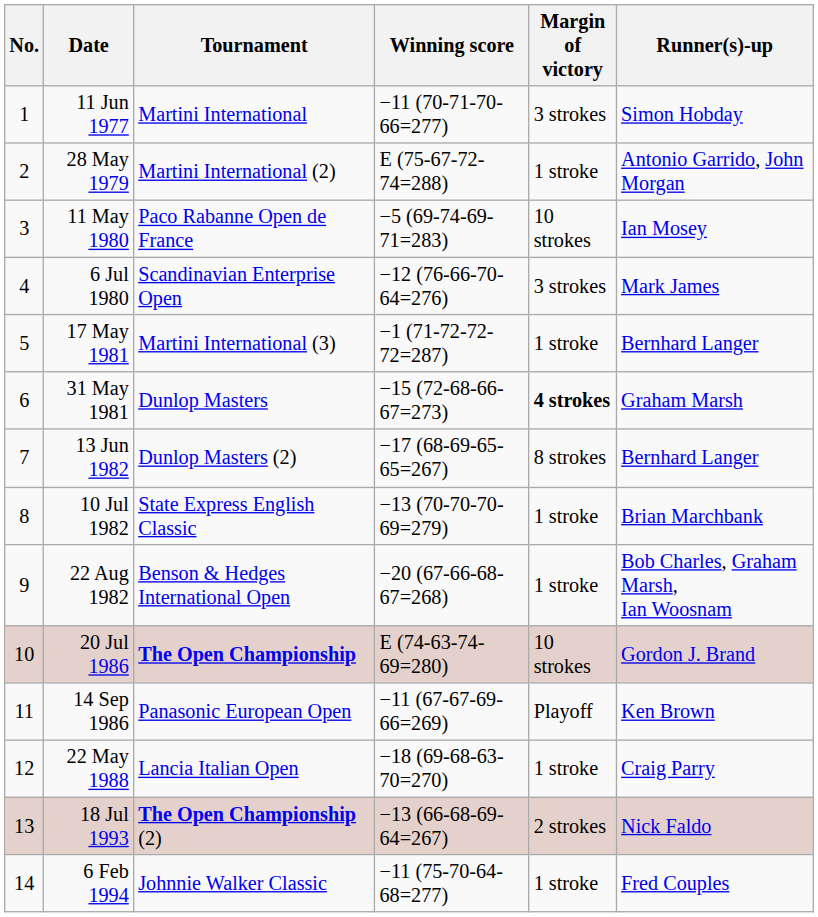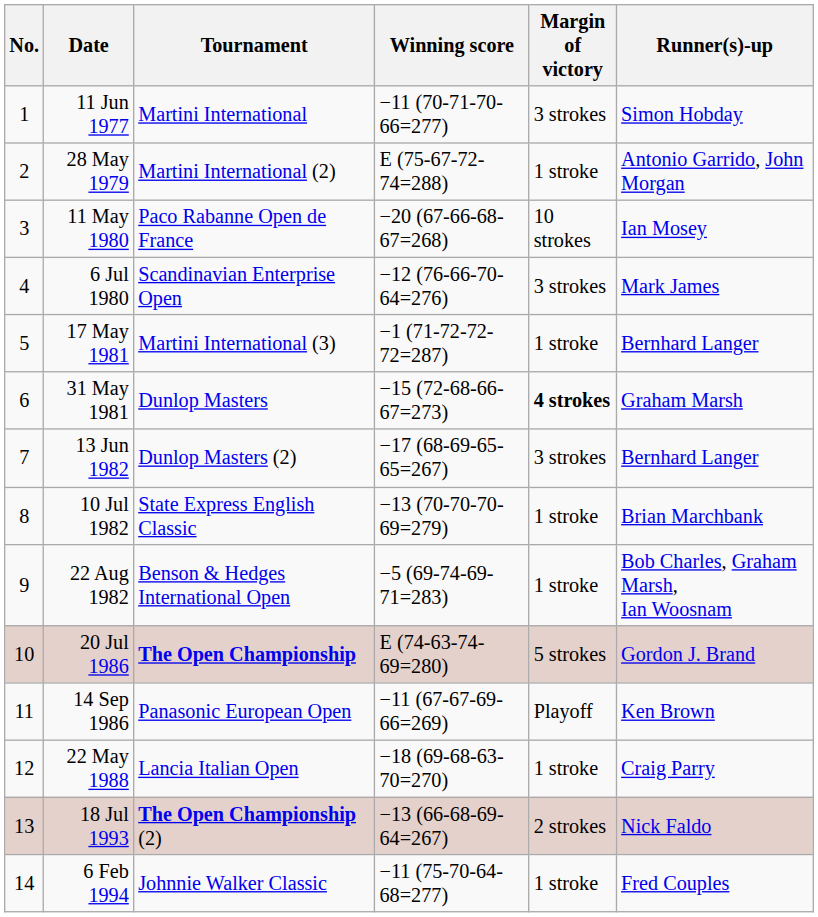 <table class="wikitable" style="font-size:95%;">
 <tr>
 <th>No.</th>
 <th>Date</th>
 <th>Tournament</th>
 <th>Winning score</th>
 <th>Margin of<br>victory</th>
 <th>Runner(s)-up</th>
 </tr>
 <tr>
 <td align=center>1</td>
 <td align=right>11 Jun <a href='#'>1977</a></td>
 <td><a href='#'>Martini International</a></td>
 <td>−11 (70-71-70-66=277)</td>
 <td>3 strokes</td>
 <td> <a href='#'>Simon Hobday</a></td>
 </tr>
 <tr>
 <td align=center>2</td>
 <td align=right>28 May <a href='#'>1979</a></td>
 <td><a href='#'>Martini International</a> (2)</td>
 <td>E (75-67-72-74=288)</td>
 <td>1 stroke</td>
 <td> <a href='#'>Antonio Garrido</a>,  <a href='#'>John Morgan</a></td>
 </tr>
 <tr>
 <td align=center>3</td>
 <td align=right>11 May <a href='#'>1980</a></td>
 <td><a href='#'>Paco Rabanne Open de France</a></td>
-<td>−5 (69-74-69-71=283)</td>
+<td>−20 (67-66-68-67=268)</td>
 <td>10 strokes</td>
 <td> <a href='#'>Ian Mosey</a></td>
 </tr>
 <tr>
 <td align=center>4</td>
 <td align=right>6 Jul 1980</td>
 <td><a href='#'>Scandinavian Enterprise Open</a></td>
 <td>−12 (76-66-70-64=276)</td>
 <td>3 strokes</td>
 <td> <a href='#'>Mark James</a></td>
 </tr>
 <tr>
 <td align=center>5</td>
 <td align=right>17 May <a href='#'>1981</a></td>
 <td><a href='#'>Martini International</a> (3)</td>
 <td>−1 (71-72-72-72=287)</td>
 <td>1 stroke</td>
 <td> <a href='#'>Bernhard Langer</a></td>
 </tr>
 <tr>
 <td align=center>6</td>
 <td align=right>31 May 1981</td>
 <td><a href='#'>Dunlop Masters</a></td>
 <td>−15 (72-68-66-67=273)</td>
 <td><strong>4 strokes</strong></td>
 <td> <a href='#'>Graham Marsh</a></td>
 </tr>
 <tr>
 <td align=center>7</td>
 <td align=right>13 Jun <a href='#'>1982</a></td>
 <td><a href='#'>Dunlop Masters</a> (2)</td>
 <td>−17 (68-69-65-65=267)</td>
-<td>8 strokes</td>
+<td>3 strokes</td>
 <td> <a href='#'>Bernhard Langer</a></td>
 </tr>
 <tr>
 <td align=center>8</td>
 <td align=right>10 Jul 1982</td>
 <td><a href='#'>State Express English Classic</a></td>
 <td>−13 (70-70-70-69=279)</td>
 <td>1 stroke</td>
 <td> <a href='#'>Brian Marchbank</a></td>
 </tr>
 <tr>
 <td align=center>9</td>
 <td align=right>22 Aug 1982</td>
 <td><a href='#'>Benson & Hedges International Open</a></td>
-<td>−20 (67-66-68-67=268)</td>
+<td>−5 (69-74-69-71=283)</td>
 <td>1 stroke</td>
 <td> <a href='#'>Bob Charles</a>,  <a href='#'>Graham Marsh</a>,<br> <a href='#'>Ian Woosnam</a></td>
 </tr>
 <tr style="background:#e5d1cb;">
 <td align=center>10</td>
 <td align=right>20 Jul <a href='#'>1986</a></td>
 <td><strong><a href='#'>The Open Championship</a></strong></td>
 <td>E (74-63-74-69=280)</td>
-<td>10 strokes</td>
+<td>5 strokes</td>
 <td> <a href='#'>Gordon J. Brand</a></td>
 </tr>
 <tr>
 <td align=center>11</td>
 <td align=right>14 Sep 1986</td>
 <td><a href='#'>Panasonic European Open</a></td>
 <td>−11 (67-67-69-66=269)</td>
 <td>Playoff</td>
 <td> <a href='#'>Ken Brown</a></td>
 </tr>
 <tr>
 <td align=center>12</td>
 <td align=right>22 May <a href='#'>1988</a></td>
 <td><a href='#'>Lancia Italian Open</a></td>
 <td>−18 (69-68-63-70=270)</td>
 <td>1 stroke</td>
 <td> <a href='#'>Craig Parry</a></td>
 </tr>
 <tr style="background:#e5d1cb;">
 <td align=center>13</td>
 <td align=right>18 Jul <a href='#'>1993</a></td>
 <td><strong><a href='#'>The Open Championship</a></strong> (2)</td>
 <td>−13 (66-68-69-64=267)</td>
 <td>2 strokes</td>
 <td> <a href='#'>Nick Faldo</a></td>
 </tr>
 <tr>
 <td align=center>14</td>
 <td align=right>6 Feb <a href='#'>1994</a></td>
 <td><a href='#'>Johnnie Walker Classic</a></td>
 <td>−11 (75-70-64-68=277)</td>
 <td>1 stroke</td>
 <td> <a href='#'>Fred Couples</a></td>
 </tr>
 </table>
